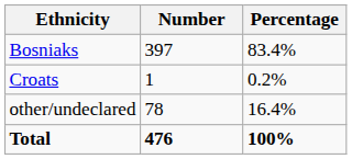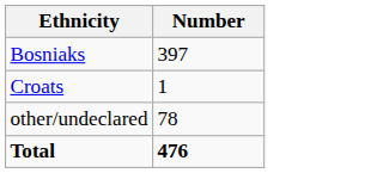 <table class="wikitable">
 <tr>
 <th width="100px">Ethnicity</th>
 <th width="80px">Number</th>
-<th width="80px">Percentage</th>
 </tr>
 <tr>
 <td><a href='#'>Bosniaks</a></td>
 <td>397</td>
-<td>83.4%</td>
 </tr>
 <tr>
 <td><a href='#'>Croats</a></td>
 <td>1</td>
-<td>0.2%</td>
 </tr>
 <tr>
 <td>other/undeclared</td>
 <td>78</td>
-<td>16.4%</td>
 </tr>
 <tr>
 <td><strong>Total</strong></td>
 <td><strong>476</strong></td>
-<td><strong>100%</strong></td>
 </tr>
 </table>
